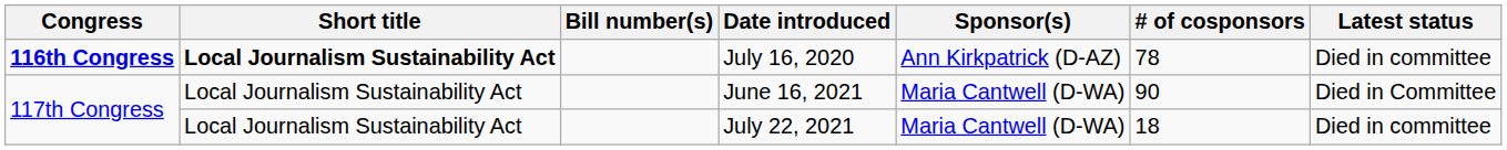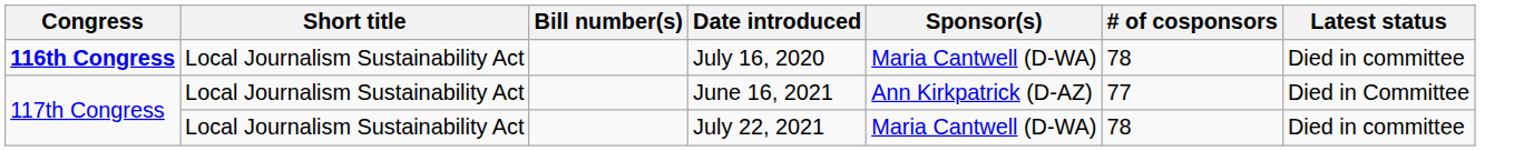 <table class="wikitable">
 <tr>
 <th>Congress</th>
 <th>Short title</th>
 <th>Bill number(s)</th>
 <th>Date introduced</th>
 <th>Sponsor(s)</th>
 <th># of cosponsors</th>
 <th>Latest status</th>
 </tr>
 <tr>
 <td><strong><a href='#'>116th Congress</a></strong></td>
-<td><strong>Local Journalism Sustainability Act</strong></td>
+<td>Local Journalism Sustainability Act</td>
 <td></td>
 <td>July 16, 2020</td>
-<td><a href='#'>Ann Kirkpatrick</a> (D-AZ)</td>
+<td><a href='#'>Maria Cantwell</a> (D-WA)</td>
 <td>78</td>
 <td>Died in committee</td>
 </tr>
 <tr>
 <td rowspan="2"><a href='#'>117th Congress</a></td>
 <td>Local Journalism Sustainability Act</td>
 <td></td>
 <td>June 16, 2021</td>
-<td><a href='#'>Maria Cantwell</a> (D-WA)</td>
-<td>90</td>
+<td><a href='#'>Ann Kirkpatrick</a> (D-AZ)</td>
+<td>77</td>
 <td>Died in Committee</td>
 </tr>
 <tr>
 <td>Local Journalism Sustainability Act</td>
 <td></td>
 <td>July 22, 2021</td>
 <td><a href='#'>Maria Cantwell</a> (D-WA)</td>
-<td>18</td>
+<td>78</td>
 <td>Died in committee</td>
 </tr>
 </table>
